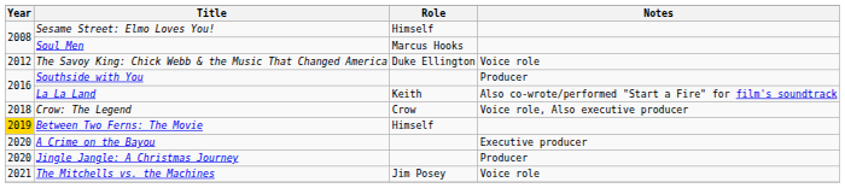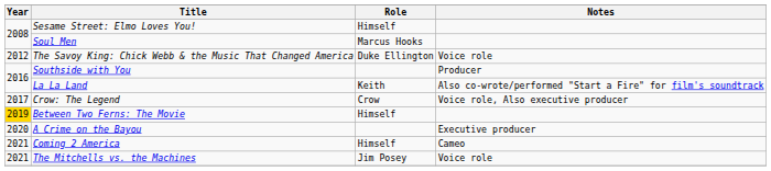 <table class="wikitable">
 <tr style="background:#ccc; text-align:center;">
 </tr>
 <tr style="background:#ccc; text-align:center;">
 <th>Year</th>
 <th>Title</th>
 <th>Role</th>
 <th>Notes</th>
 </tr>
 <tr>
 <td rowspan=2>2008</td>
 <td><em>Sesame Street: Elmo Loves You!</em></td>
 <td>Himself</td>
 <td></td>
 </tr>
 <tr>
 <td><em><a href='#'>Soul Men</a></em></td>
 <td>Marcus Hooks</td>
 <td></td>
 </tr>
 <tr>
 <td>2012</td>
 <td><em>The Savoy King: Chick Webb & the Music That Changed America</em></td>
 <td>Duke Ellington</td>
 <td>Voice role</td>
 </tr>
 <tr>
 <td rowspan=2>2016</td>
 <td><em><a href='#'>Southside with You</a></em></td>
 <td></td>
 <td>Producer</td>
 </tr>
 <tr>
 <td><em><a href='#'>La La Land</a></em></td>
 <td>Keith</td>
 <td>Also co-wrote/performed "Start a Fire" for <a href='#'>film's soundtrack</a></td>
 </tr>
 <tr>
-<td>2018</td>
+<td>2017</td>
 <td><em>Crow: The Legend</em></td>
 <td>Crow</td>
 <td>Voice role, Also executive producer</td>
 </tr>
 <tr>
 <td style="background: gold;">2019</td>
 <td><em><a href='#'>Between Two Ferns: The Movie</a></em></td>
 <td>Himself</td>
 <td></td>
 </tr>
 <tr>
 <td>2020</td>
 <td><em><a href='#'>A Crime on the Bayou</a></em></td>
 <td></td>
 <td>Executive producer</td>
 </tr>
 <tr>
-<td>2020</td>
-<td><em><a href='#'>Jingle Jangle: A Christmas Journey</a></em></td>
-<td></td>
-<td>Producer</td>
+<td>2021</td>
+<td><em><a href='#'>Coming 2 America</a></em></td>
+<td>Himself</td>
+<td>Cameo</td>
 </tr>
 <tr>
 <td>2021</td>
 <td><em><a href='#'>The Mitchells vs. the Machines</a></em></td>
 <td>Jim Posey</td>
 <td>Voice role</td>
 </tr>
 <tr>
 </tr>
 </table>
